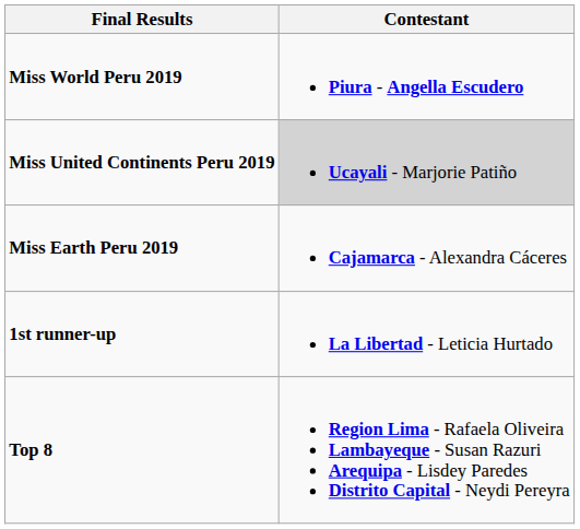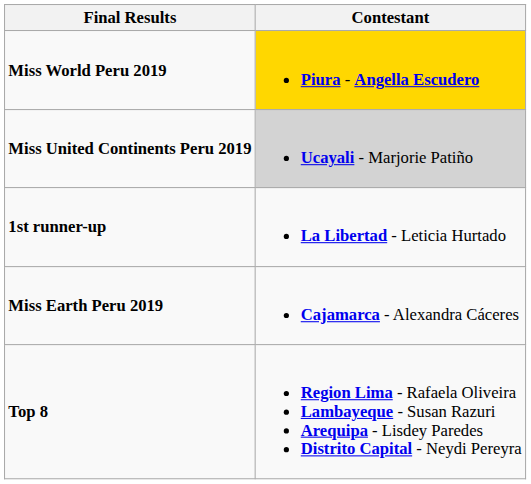 <table class="wikitable sortable">
 <tr>
 <th>Final Results</th>
 <th>Contestant</th>
 </tr>
 <tr>
 <td><strong>Miss World Peru 2019</strong></td>
-<td><br><ul><li> <strong><a href='#'>Piura</a></strong> - <strong><a href='#'>Angella Escudero</a></strong></li></ul></td>
+<td style="background: gold;"><br><ul><li> <strong><a href='#'>Piura</a></strong> - <strong><a href='#'>Angella Escudero</a></strong></li></ul></td>
 </tr>
 <tr>
 <td><strong>Miss United Continents Peru 2019</strong></td>
 <td style="background: lightgrey;"><br><ul><li> <strong><a href='#'>Ucayali</a></strong> - Marjorie Patiño</li></ul></td>
 </tr>
 <tr>
+<td><strong>1st runner-up</strong></td>
+<td><br><ul><li> <strong><a href='#'>La Libertad</a></strong> - Leticia Hurtado</li></ul></td>
+</tr>
+<tr>
 <td><strong>Miss Earth Peru 2019</strong></td>
 <td><br><ul><li> <strong><a href='#'>Cajamarca</a></strong> - Alexandra Cáceres</li></ul></td>
-</tr>
-<tr>
-<td><strong>1st runner-up</strong></td>
-<td><br><ul><li> <strong><a href='#'>La Libertad</a></strong> - Leticia Hurtado</li></ul></td>
 </tr>
 <tr>
 <td><strong>Top 8</strong></td>
 <td><br><ul><li> <strong><a href='#'>Region Lima</a></strong> - Rafaela Oliveira</li><li> <strong><a href='#'>Lambayeque</a></strong> - Susan Razuri</li><li> <strong><a href='#'>Arequipa</a></strong> - Lisdey Paredes</li><li> <strong><a href='#'>Distrito Capital</a></strong> - Neydi Pereyra</li></ul></td>
 </tr>
 </table>
